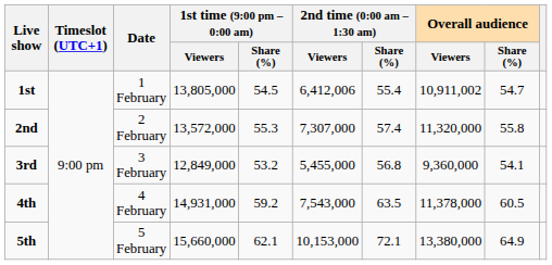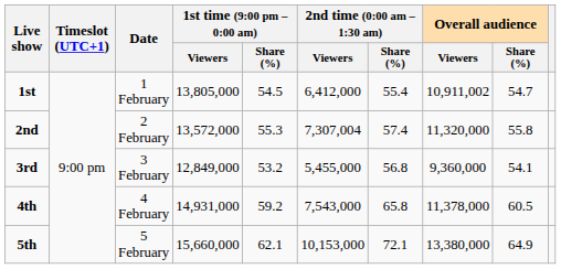 <table class="wikitable plainrowheaders" style="text-align:center; width:100%;">
 <tr>
 <th rowspan="2" scope="col" style="width:8%;">Live show</th>
 <th rowspan="2" scope="col" style="width:12%;">Timeslot (<strong><a href='#'>UTC+1</a></strong>)</th>
 <th rowspan="2" scope="col" style="width:8%;">Date</th>
 <th colspan="2" scope="col">1st time <small>(9:00 pm – 0:00 am)</small></th>
 <th colspan="2" scope="col">2nd time <small>(0:00 am – 1:30 am)</small></th>
 <th colspan="2" scope="col" style="width:8%; background:#ffdead;">Overall audience</th>
 <th rowspan="2" scope="col"></th>
 </tr>
 <tr>
 <th scope="col" style="width:10%; font-size:smaller; line-height:100%;">Viewers</th>
 <th scope="col" style="width:10%; font-size:smaller; line-height:100%;">Share (%)</th>
 <th scope="col" style="width:10%; font-size:smaller; line-height:100%;">Viewers</th>
 <th scope="col" style="width:10%; font-size:smaller; line-height:100%;">Share (%)</th>
 <th scope="col" style="width:10%; font-size:smaller; line-height:100%;">Viewers</th>
 <th scope="col" style="width:10%; font-size:smaller; line-height:100%;">Share (%)</th>
 </tr>
 <tr>
 <th style="background:#F9F9F9;text-align:center">1st</th>
 <td rowspan="8">9:00 pm</td>
 <td>1 February</td>
 <td>13,805,000</td>
 <td>54.5</td>
-<td>6,412,006</td>
+<td>6,412,000</td>
 <td>55.4</td>
 <td>10,911,002</td>
 <td>54.7</td>
 <td></td>
 </tr>
 <tr>
 <th style="background:#F9F9F9;text-align:center">2nd</th>
 <td>2 February</td>
 <td>13,572,000</td>
 <td>55.3</td>
-<td>7,307,000</td>
+<td>7,307,004</td>
 <td>57.4</td>
 <td>11,320,000</td>
 <td>55.8</td>
 <td></td>
 </tr>
 <tr>
 <th style="background:#F9F9F9;text-align:center">3rd</th>
 <td>3 February</td>
 <td>12,849,000</td>
 <td>53.2</td>
 <td>5,455,000</td>
 <td>56.8</td>
 <td>9,360,000</td>
 <td>54.1</td>
 <td></td>
 </tr>
 <tr>
 <th style="background:#F9F9F9;text-align:center">4th</th>
 <td>4 February</td>
 <td>14,931,000</td>
 <td>59.2</td>
 <td>7,543,000</td>
-<td>63.5</td>
+<td>65.8</td>
 <td>11,378,000</td>
 <td>60.5</td>
 <td></td>
 </tr>
 <tr>
 <th style="background:#F9F9F9;text-align:center">5th</th>
 <td>5 February</td>
 <td>15,660,000</td>
 <td>62.1</td>
 <td>10,153,000</td>
 <td>72.1</td>
 <td>13,380,000</td>
 <td>64.9</td>
 <td></td>
 </tr>
 </table>
